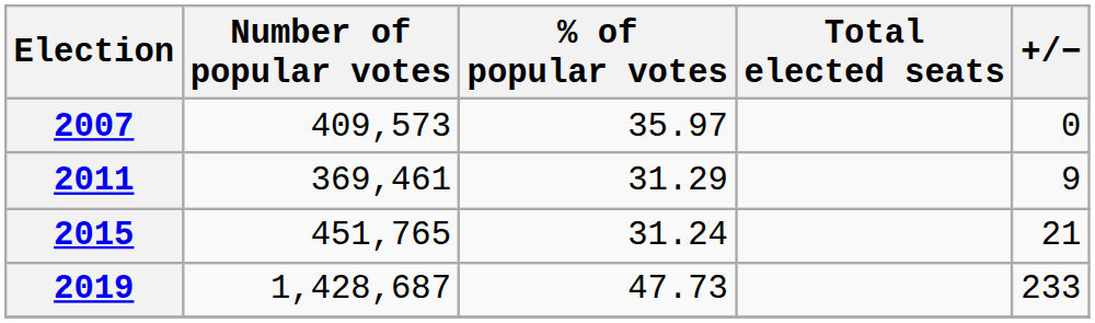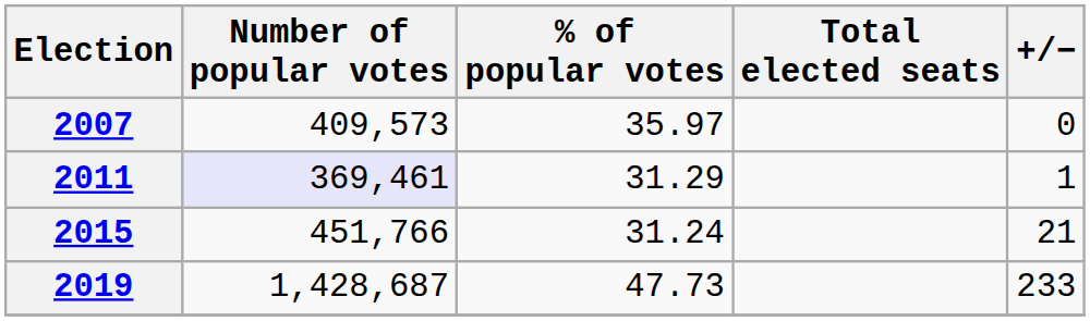 <table class="wikitable" style="text-align: right;">
 <tr align=center>
 <th>Election</th>
 <th>Number of<br>popular votes</th>
 <th>% of<br>popular votes</th>
 <th>Total<br>elected seats</th>
 <th>+/−</th>
 </tr>
 <tr>
 <th><a href='#'>2007</a></th>
 <td>409,573</td>
 <td>35.97</td>
 <td></td>
 <td>0</td>
 </tr>
 <tr>
 <th><a href='#'>2011</a></th>
-<td>369,461</td>
+<td style="background: lavender;">369,461</td>
 <td>31.29</td>
 <td></td>
-<td>9</td>
+<td>1</td>
 </tr>
 <tr>
 <th><a href='#'>2015</a></th>
-<td>451,765</td>
+<td>451,766</td>
 <td>31.24</td>
 <td></td>
 <td>21</td>
 </tr>
 <tr>
 <th><a href='#'>2019</a></th>
 <td>1,428,687</td>
 <td>47.73</td>
 <td></td>
 <td>233</td>
 </tr>
 <tr>
 </tr>
 </table>
